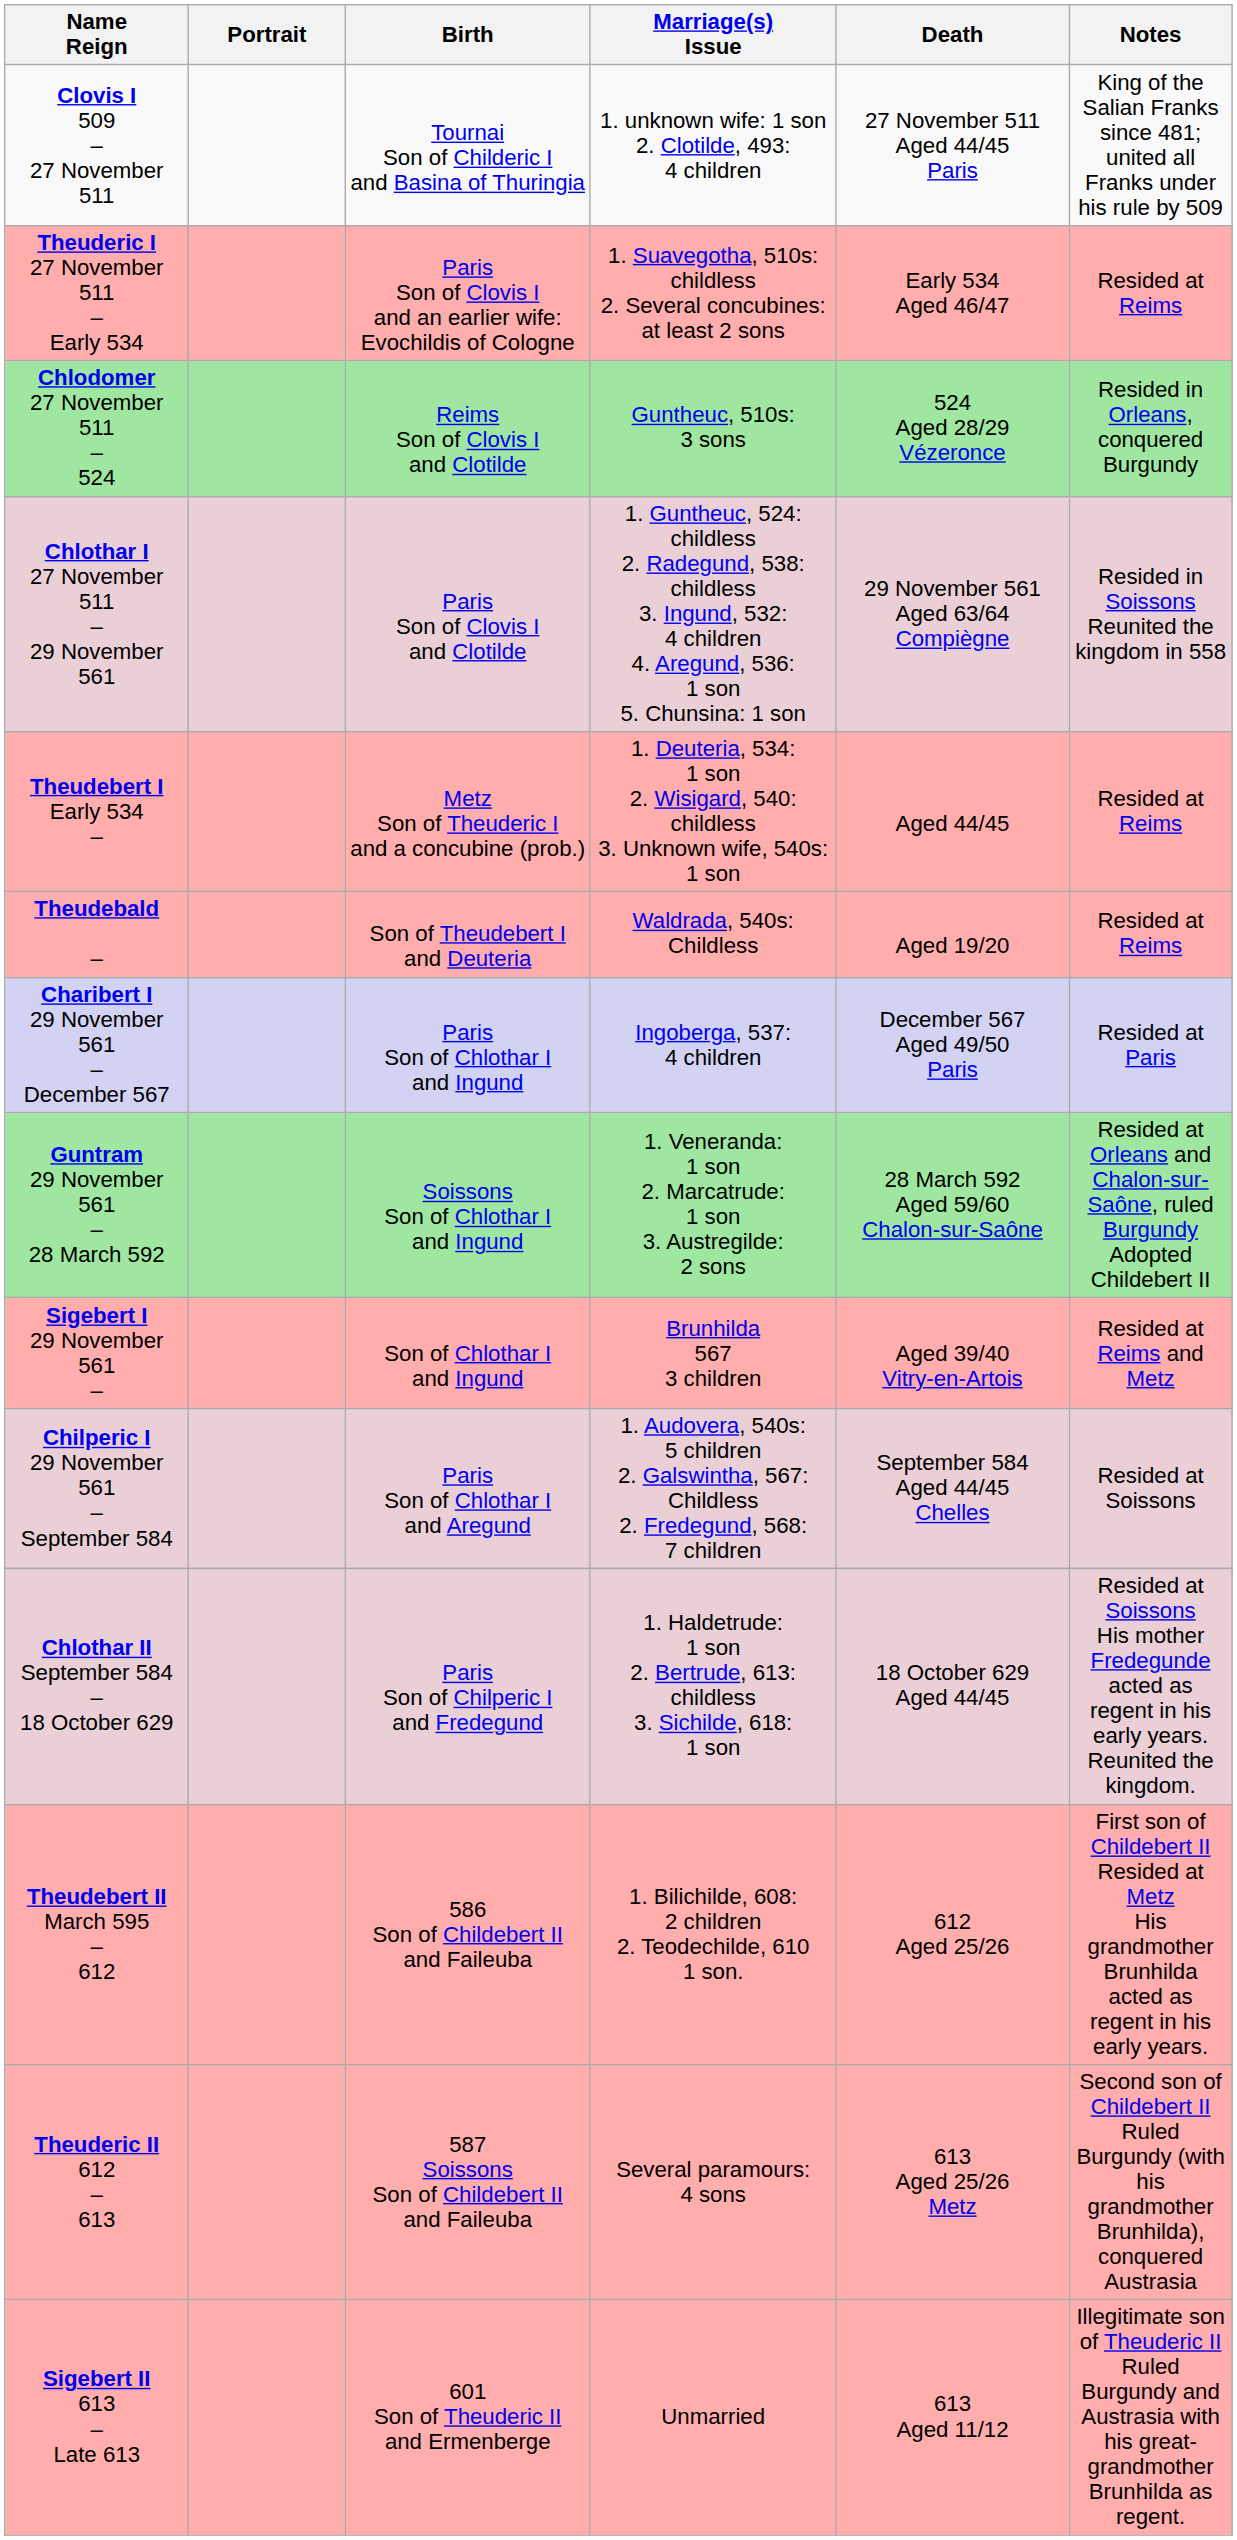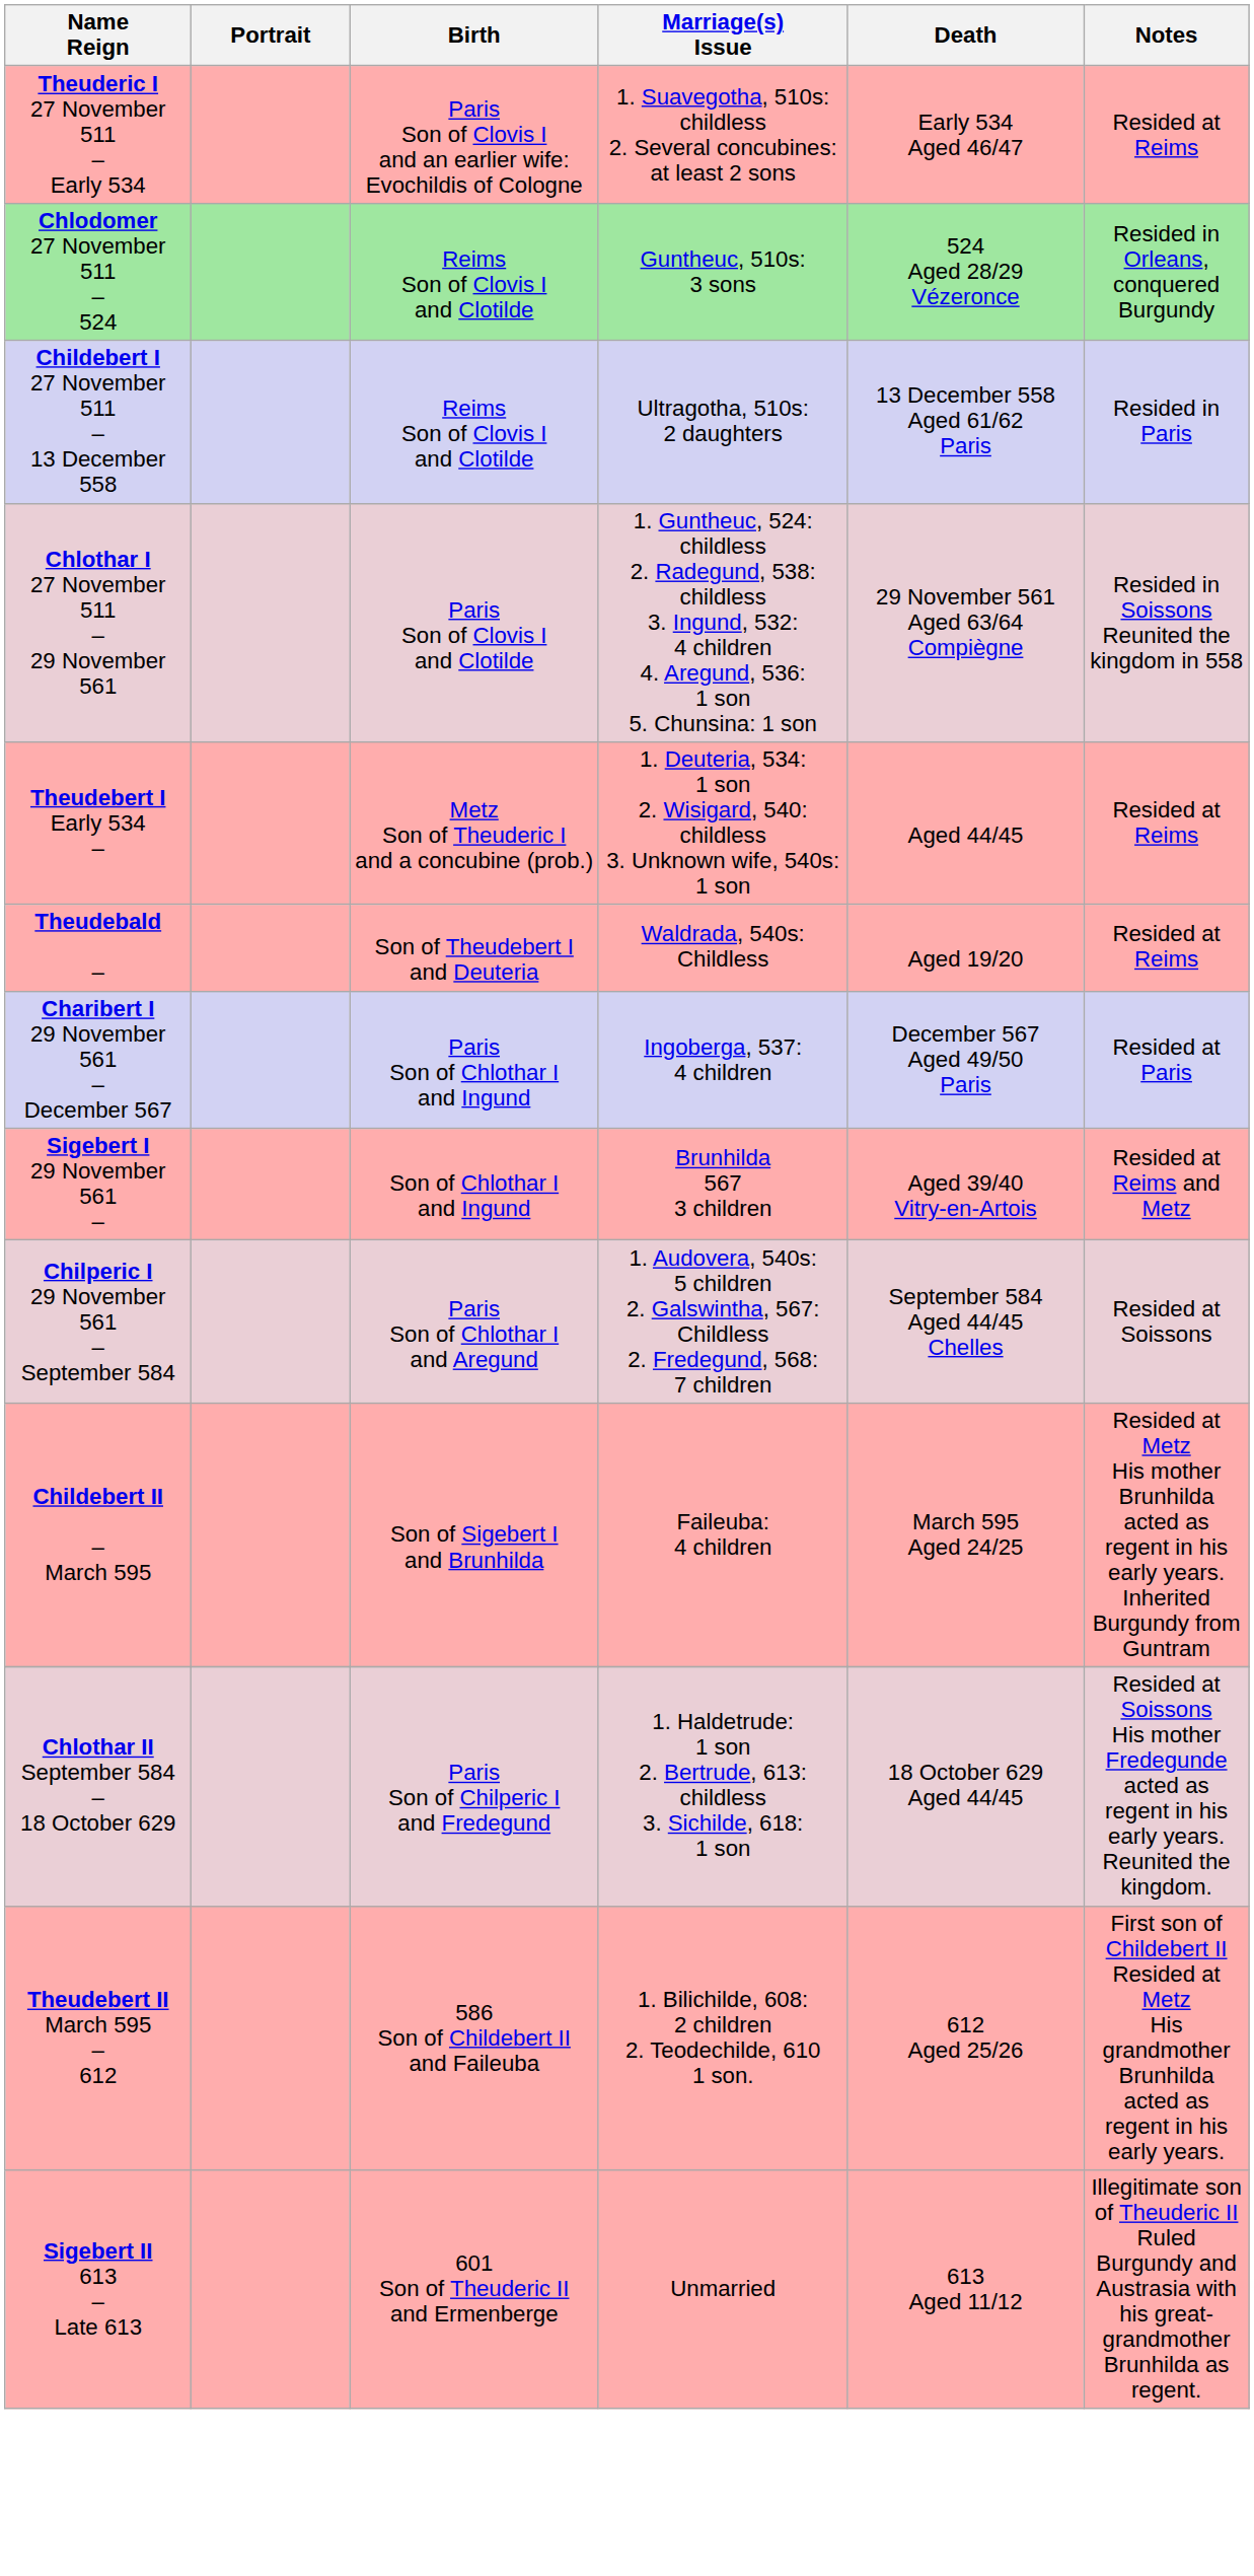 <table style="text-align:center; width:100%" class="wikitable">
 <tr>
 <th style="width:15%">Name<br>Reign</th>
 <th style="width:105px">Portrait</th>
 <th style="width:20%">Birth</th>
 <th style="width:20%"><a href='#'>Marriage(s)</a><br>Issue</th>
 <th style="width:19%">Death</th>
 <th>Notes</th>
-</tr>
-<tr>
-<td><strong><a href='#'>Clovis I</a></strong><br>509<br>–<br>27 November 511</td>
-<td></td>
-<td><br><a href='#'>Tournai</a><br>Son of <a href='#'>Childeric I</a><br>and <a href='#'>Basina of Thuringia</a></td>
-<td>1. unknown wife: 1 son<br>2. <a href='#'>Clotilde</a>, 493:<br>4 children</td>
-<td>27 November 511<br>Aged 44/45<br><a href='#'>Paris</a></td>
-<td>King of the Salian Franks since 481; united all Franks under his rule by 509</td>
 </tr>
 <tr style="background:#ffadad">
 <td><strong><a href='#'>Theuderic I</a></strong><br>27 November 511<br>–<br>Early 534</td>
 <td></td>
 <td><br><a href='#'>Paris</a><br>Son of <a href='#'>Clovis I</a><br>and an earlier wife: Evochildis of Cologne</td>
 <td>1. <a href='#'>Suavegotha</a>, 510s:<br>childless<br>2. Several concubines:<br>at least 2 sons</td>
 <td>Early 534<br>Aged 46/47</td>
 <td>Resided at <a href='#'>Reims</a></td>
 </tr>
 <tr style="background:#9fe7a0;">
 <td><strong><a href='#'>Chlodomer</a></strong><br>27 November 511<br>–<br>524</td>
 <td></td>
 <td><br><a href='#'>Reims</a><br>Son of <a href='#'>Clovis I</a><br>and <a href='#'>Clotilde</a></td>
 <td><a href='#'>Guntheuc</a>, 510s:<br>3 sons</td>
 <td>524<br>Aged 28/29<br><a href='#'>Vézeronce</a></td>
 <td>Resided in <a href='#'>Orleans</a>, conquered Burgundy</td>
+</tr>
+<tr style="background:#d2d2f3;">
+<td><strong><a href='#'>Childebert I</a></strong><br>27 November 511<br>–<br>13 December 558</td>
+<td></td>
+<td><br><a href='#'>Reims</a><br>Son of <a href='#'>Clovis I</a><br>and <a href='#'>Clotilde</a></td>
+<td>Ultragotha, 510s:<br>2 daughters</td>
+<td>13 December 558<br>Aged 61/62<br><a href='#'>Paris</a></td>
+<td>Resided in <a href='#'>Paris</a></td>
 </tr>
 <tr style="background:#eacfd6;">
 <td><strong><a href='#'>Chlothar I</a></strong><br>27 November 511<br>–<br>29 November 561</td>
 <td></td>
 <td><br><a href='#'>Paris</a><br>Son of <a href='#'>Clovis I</a><br>and <a href='#'>Clotilde</a></td>
 <td>1. <a href='#'>Guntheuc</a>, 524:<br>childless<br>2. <a href='#'>Radegund</a>, 538:<br>childless<br>3. <a href='#'>Ingund</a>, 532:<br>4 children<br>4. <a href='#'>Aregund</a>, 536:<br>1 son<br>5. Chunsina: 1 son</td>
 <td>29 November 561<br>Aged 63/64<br><a href='#'>Compiègne</a></td>
 <td>Resided in <a href='#'>Soissons</a><br>Reunited the kingdom in 558</td>
 </tr>
 <tr style="background:#ffadad">
 <td><strong><a href='#'>Theudebert I</a></strong><br>Early 534<br>–<br></td>
 <td></td>
 <td><br><a href='#'>Metz</a><br>Son of <a href='#'>Theuderic I</a><br>and a concubine (prob.)</td>
 <td>1. <a href='#'>Deuteria</a>, 534:<br>1 son<br>2. <a href='#'>Wisigard</a>, 540:<br>childless<br>3. Unknown wife, 540s:<br>1 son</td>
 <td><br>Aged 44/45</td>
 <td>Resided at <a href='#'>Reims</a></td>
 </tr>
 <tr style="background:#ffadad">
 <td><strong><a href='#'>Theudebald</a></strong><br><br>–<br></td>
 <td></td>
 <td><br>Son of <a href='#'>Theudebert I</a><br>and <a href='#'>Deuteria</a></td>
 <td><a href='#'>Waldrada</a>, 540s:<br>Childless</td>
 <td><br>Aged 19/20</td>
 <td>Resided at <a href='#'>Reims</a></td>
 </tr>
 <tr style="background:#d2d2f3;">
 <td><strong><a href='#'>Charibert I</a></strong><br>29 November 561<br>–<br>December 567</td>
 <td></td>
 <td><br><a href='#'>Paris</a><br>Son of <a href='#'>Chlothar I</a><br>and <a href='#'>Ingund</a></td>
 <td><a href='#'>Ingoberga</a>, 537:<br>4 children</td>
 <td>December 567<br>Aged 49/50<br><a href='#'>Paris</a></td>
 <td>Resided at <a href='#'>Paris</a></td>
 </tr>
-<tr style="background:#9fe7a0;">
-<td><strong><a href='#'>Guntram</a></strong><br>29 November 561<br>–<br>28 March 592</td>
-<td></td>
-<td><br><a href='#'>Soissons</a><br>Son of <a href='#'>Chlothar I</a><br>and <a href='#'>Ingund</a></td>
-<td>1. Veneranda:<br>1 son<br>2. Marcatrude:<br>1 son<br>3. Austregilde:<br>2 sons</td>
-<td>28 March 592<br>Aged 59/60<br><a href='#'>Chalon-sur-Saône</a></td>
-<td>Resided at <a href='#'>Orleans</a> and <a href='#'>Chalon-sur-Saône</a>, ruled <a href='#'>Burgundy</a><br>Adopted Childebert II</td>
-</tr>
 <tr style="background:#ffadad">
 <td><strong><a href='#'>Sigebert I</a></strong><br>29 November 561<br>–<br></td>
 <td></td>
 <td><br>Son of <a href='#'>Chlothar I</a><br>and <a href='#'>Ingund</a></td>
 <td><a href='#'>Brunhilda</a><br>567<br>3 children</td>
 <td><br>Aged 39/40<br><a href='#'>Vitry-en-Artois</a></td>
 <td>Resided at <a href='#'>Reims</a> and <a href='#'>Metz</a></td>
 </tr>
 <tr style="background:#eacfd6;">
 <td><strong><a href='#'>Chilperic I</a></strong><br>29 November 561<br>–<br>September 584</td>
 <td></td>
 <td><br><a href='#'>Paris</a><br>Son of <a href='#'>Chlothar I</a><br>and <a href='#'>Aregund</a></td>
 <td>1. <a href='#'>Audovera</a>, 540s:<br>5 children<br>2. <a href='#'>Galswintha</a>, 567:<br>Childless<br>2. <a href='#'>Fredegund</a>, 568:<br>7 children</td>
 <td>September 584<br>Aged 44/45<br><a href='#'>Chelles</a></td>
 <td>Resided at Soissons</td>
+</tr>
+<tr style="background:#ffadad">
+<td><strong><a href='#'>Childebert II</a></strong><br><br>–<br>March 595</td>
+<td></td>
+<td><br>Son of <a href='#'>Sigebert I</a><br>and <a href='#'>Brunhilda</a></td>
+<td>Faileuba:<br>4 children</td>
+<td>March 595<br>Aged 24/25</td>
+<td>Resided at <a href='#'>Metz</a><br>His mother Brunhilda acted as regent in his early years.<br>Inherited Burgundy from Guntram</td>
 </tr>
 <tr>
 </tr>
 <tr style="background:#eacfd6;">
 <td><strong><a href='#'>Chlothar II</a></strong><br>September 584<br>–<br>18 October 629</td>
 <td></td>
 <td><br><a href='#'>Paris</a><br>Son of <a href='#'>Chilperic I</a><br>and <a href='#'>Fredegund</a></td>
 <td>1. Haldetrude:<br>1 son<br>2. <a href='#'>Bertrude</a>, 613:<br>childless<br>3. <a href='#'>Sichilde</a>, 618:<br>1 son</td>
 <td>18 October 629<br>Aged 44/45</td>
 <td>Resided at <a href='#'>Soissons</a><br>His mother <a href='#'>Fredegunde</a> acted as regent in his early years.<br>Reunited the kingdom.</td>
 </tr>
 <tr style="background:#ffadad">
 <td><strong><a href='#'>Theudebert II</a></strong><br>March 595<br>–<br>612</td>
 <td></td>
 <td>586<br>Son of <a href='#'>Childebert II</a><br>and Faileuba</td>
 <td>1. Bilichilde, 608:<br>2 children<br>2. Teodechilde, 610<br>1 son.</td>
 <td>612<br>Aged 25/26</td>
 <td>First son of <a href='#'>Childebert II</a><br>Resided at <a href='#'>Metz</a><br>His grandmother Brunhilda acted as regent in his early years.</td>
 </tr>
 <tr style="background:#ffadad">
-<td><strong><a href='#'>Theuderic II</a></strong><br>612<br>–<br>613</td>
-<td></td>
-<td>587<br><a href='#'>Soissons</a><br>Son of <a href='#'>Childebert II</a><br>and Faileuba</td>
-<td>Several paramours:<br>4 sons</td>
-<td>613<br>Aged 25/26<br><a href='#'>Metz</a></td>
-<td>Second son of <a href='#'>Childebert II</a><br>Ruled Burgundy (with his grandmother Brunhilda), conquered Austrasia</td>
-</tr>
-<tr style="background:#ffadad">
 <td><strong><a href='#'>Sigebert II</a></strong><br>613<br>–<br>Late 613</td>
 <td></td>
 <td>601<br>Son of <a href='#'>Theuderic II</a><br>and Ermenberge</td>
 <td>Unmarried</td>
 <td>613<br>Aged 11/12</td>
 <td>Illegitimate son of <a href='#'>Theuderic II</a><br>Ruled Burgundy and Austrasia with his great-grandmother Brunhilda as regent.</td>
 </tr>
 </table>
